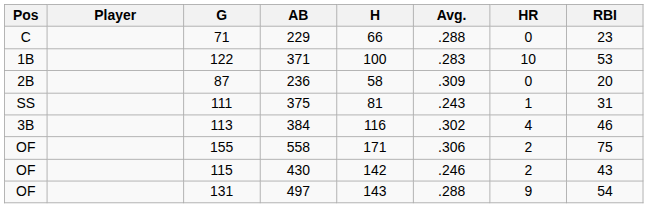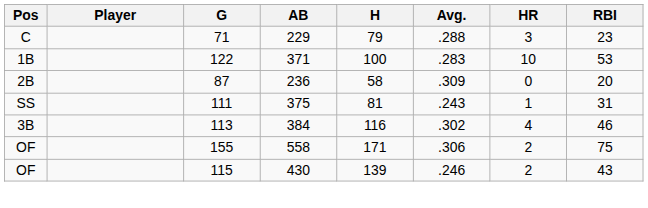 <table class="wikitable sortable">
 <tr>
 <th bgcolor="#DDDDFF" width="5%">Pos</th>
 <th bgcolor="#DDDDFF" width="16%">Player</th>
 <th bgcolor="#DDDDFF" width="9%">G</th>
 <th bgcolor="#DDDDFF" width="9%">AB</th>
 <th bgcolor="#DDDDFF" width="9%">H</th>
 <th bgcolor="#DDDDFF" width="9%">Avg.</th>
 <th bgcolor="#DDDDFF" width="9%">HR</th>
 <th bgcolor="#DDDDFF" width="9%">RBI</th>
 </tr>
 <tr align="center">
 <td>C</td>
 <td></td>
 <td>71</td>
 <td>229</td>
-<td>66</td>
+<td>79</td>
 <td>.288</td>
-<td>0</td>
+<td>3</td>
 <td>23</td>
 </tr>
 <tr align="center">
 <td>1B</td>
 <td></td>
 <td>122</td>
 <td>371</td>
 <td>100</td>
 <td>.283</td>
 <td>10</td>
 <td>53</td>
 </tr>
 <tr align="center">
 <td>2B</td>
 <td></td>
 <td>87</td>
 <td>236</td>
 <td>58</td>
 <td>.309</td>
 <td>0</td>
 <td>20</td>
 </tr>
 <tr align="center">
 <td>SS</td>
 <td></td>
 <td>111</td>
 <td>375</td>
 <td>81</td>
 <td>.243</td>
 <td>1</td>
 <td>31</td>
 </tr>
 <tr align="center">
 <td>3B</td>
 <td></td>
 <td>113</td>
 <td>384</td>
 <td>116</td>
 <td>.302</td>
 <td>4</td>
 <td>46</td>
 </tr>
 <tr align="center">
 <td>OF</td>
 <td></td>
 <td>155</td>
 <td>558</td>
 <td>171</td>
 <td>.306</td>
 <td>2</td>
 <td>75</td>
 </tr>
 <tr align="center">
 <td>OF</td>
 <td></td>
 <td>115</td>
 <td>430</td>
-<td>142</td>
+<td>139</td>
 <td>.246</td>
 <td>2</td>
 <td>43</td>
 </tr>
-<tr align="center">
-<td>OF</td>
-<td></td>
-<td>131</td>
-<td>497</td>
-<td>143</td>
-<td>.288</td>
-<td>9</td>
-<td>54</td>
-</tr>
 </table>
